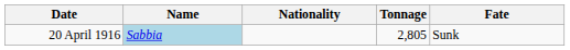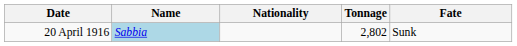 <table class="wikitable sortable">
 <tr>
 <th width="140px">Date</th>
 <th width="140px">Name</th>
 <th width="160px">Nationality</th>
 <th width="25px">Tonnage</th>
 <th width="160px">Fate</th>
 </tr>
 <tr>
 <td align="right">20 April 1916</td>
 <td align="left" style="background: lightblue;"><a href='#'><em>Sabbia</em></a></td>
 <td align="left"></td>
-<td align="right">2,805</td>
+<td align="right">2,802</td>
 <td align="left">Sunk</td>
 </tr>
 </table>
